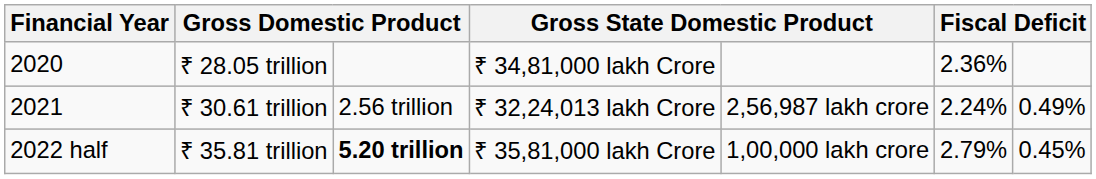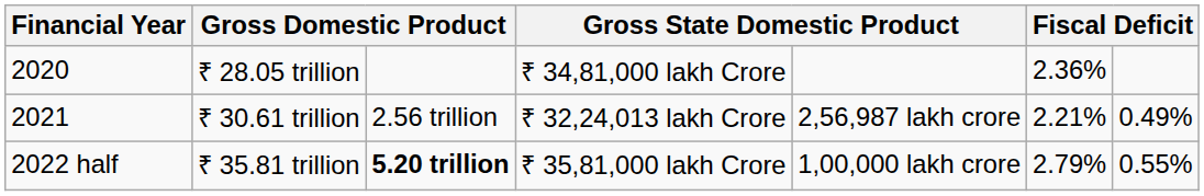 <table class="wikitable">
 <tr>
 <th>Financial Year</th>
 <th colspan="2">Gross Domestic Product</th>
 <th colspan="2">Gross State Domestic Product</th>
 <th colspan="2">Fiscal Deficit</th>
 </tr>
 <tr>
 <td>2020</td>
 <td>₹ 28.05 trillion</td>
 <td></td>
 <td>₹ 34,81,000 lakh Crore</td>
 <td></td>
 <td>2.36%</td>
 <td></td>
 </tr>
 <tr>
 <td>2021</td>
 <td>₹ 30.61 trillion</td>
 <td> 2.56 trillion</td>
 <td>₹ 32,24,013 lakh Crore</td>
 <td> 2,56,987 lakh crore</td>
-<td>2.24%</td>
+<td>2.21%</td>
 <td> 0.49%</td>
 </tr>
 <tr>
 <td>2022 half</td>
 <td>₹ 35.81 trillion</td>
 <td><strong> 5.20 trillion</strong></td>
 <td>₹ 35,81,000 lakh Crore</td>
 <td> 1,00,000 lakh crore</td>
 <td>2.79%</td>
-<td> 0.45%</td>
+<td> 0.55%</td>
 </tr>
 </table>
